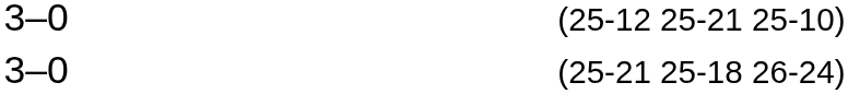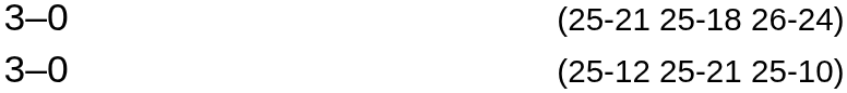 <table>
 <tr>
 <th width=200></th>
 <th width=80></th>
 <th width=200></th>
 <th width=220></th>
 </tr>
 <tr>
 <td align=right><strong></strong></td>
 <td align=center>3–0</td>
 <td></td>
-<td><small>(25-12 25-21 25-10)</small></td>
+<td><small>(25-21 25-18 26-24)</small></td>
 </tr>
 <tr>
 <td align=right><strong></strong></td>
 <td align=center>3–0</td>
 <td></td>
-<td><small>(25-21 25-18 26-24)</small></td>
+<td><small>(25-12 25-21 25-10)</small></td>
 </tr>
 </table>
